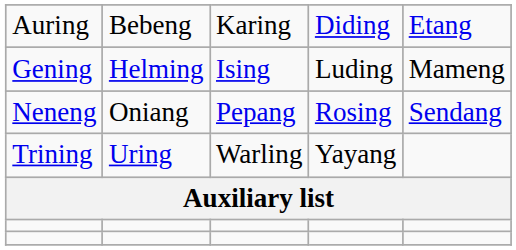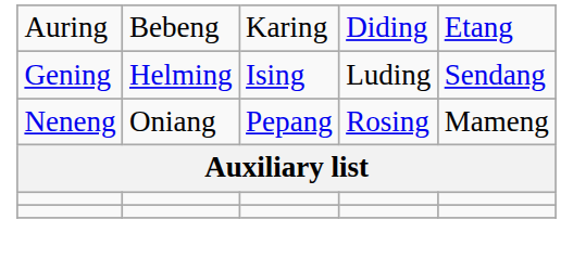 <table class="wikitable" align=right>
 <tr>
 <td>Auring</td>
 <td>Bebeng</td>
 <td>Karing</td>
 <td><a href='#'>Diding</a></td>
 <td><a href='#'>Etang</a></td>
 </tr>
 <tr>
 <td><a href='#'>Gening</a></td>
 <td><a href='#'>Helming</a></td>
 <td><a href='#'>Ising</a></td>
 <td>Luding</td>
-<td>Mameng</td>
+<td><a href='#'>Sendang</a></td>
 </tr>
 <tr>
 <td><a href='#'>Neneng</a></td>
 <td>Oniang</td>
 <td><a href='#'>Pepang</a></td>
 <td><a href='#'>Rosing</a></td>
-<td><a href='#'>Sendang</a></td>
-</tr>
-<tr>
-<td><a href='#'>Trining</a></td>
-<td><a href='#'>Uring</a></td>
-<td>Warling</td>
-<td>Yayang</td>
-<td></td>
+<td>Mameng</td>
 </tr>
 <tr>
 <th colspan=5>Auxiliary list</th>
 </tr>
 <tr>
 <td></td>
 <td></td>
 <td></td>
 <td></td>
 <td></td>
 </tr>
 <tr>
 <td></td>
 <td></td>
 <td></td>
 <td></td>
 <td></td>
 </tr>
 </table>
